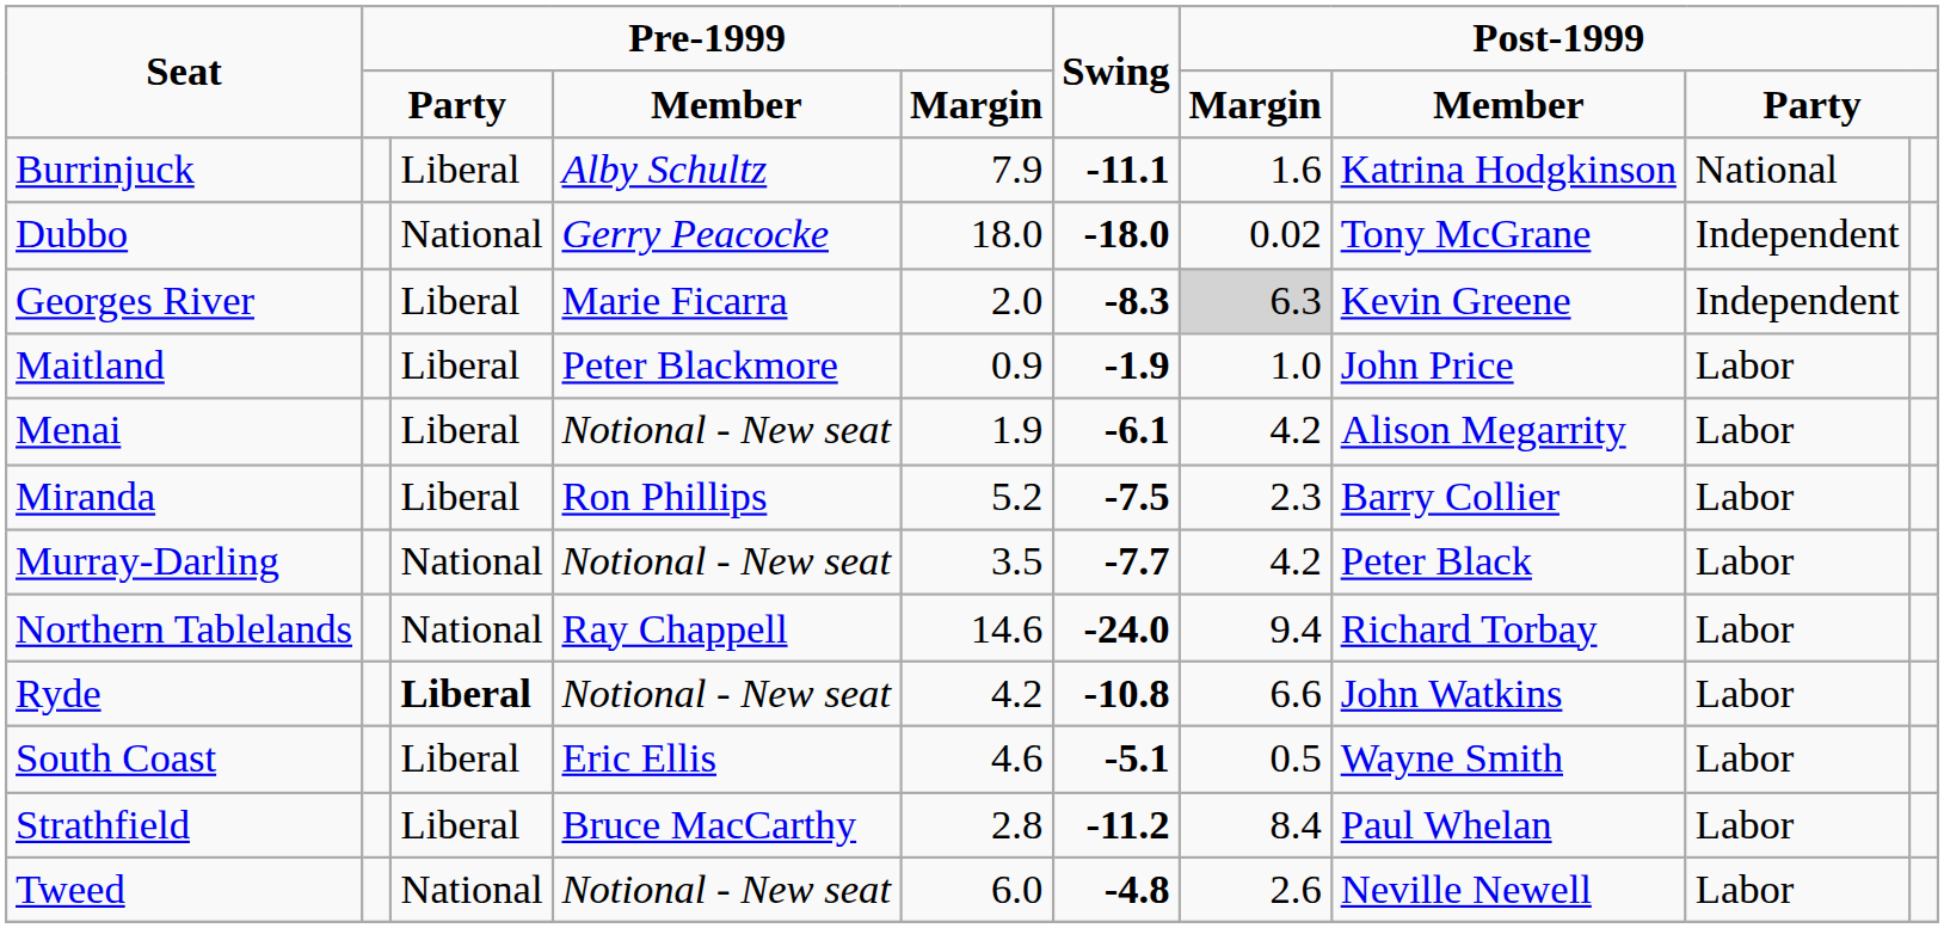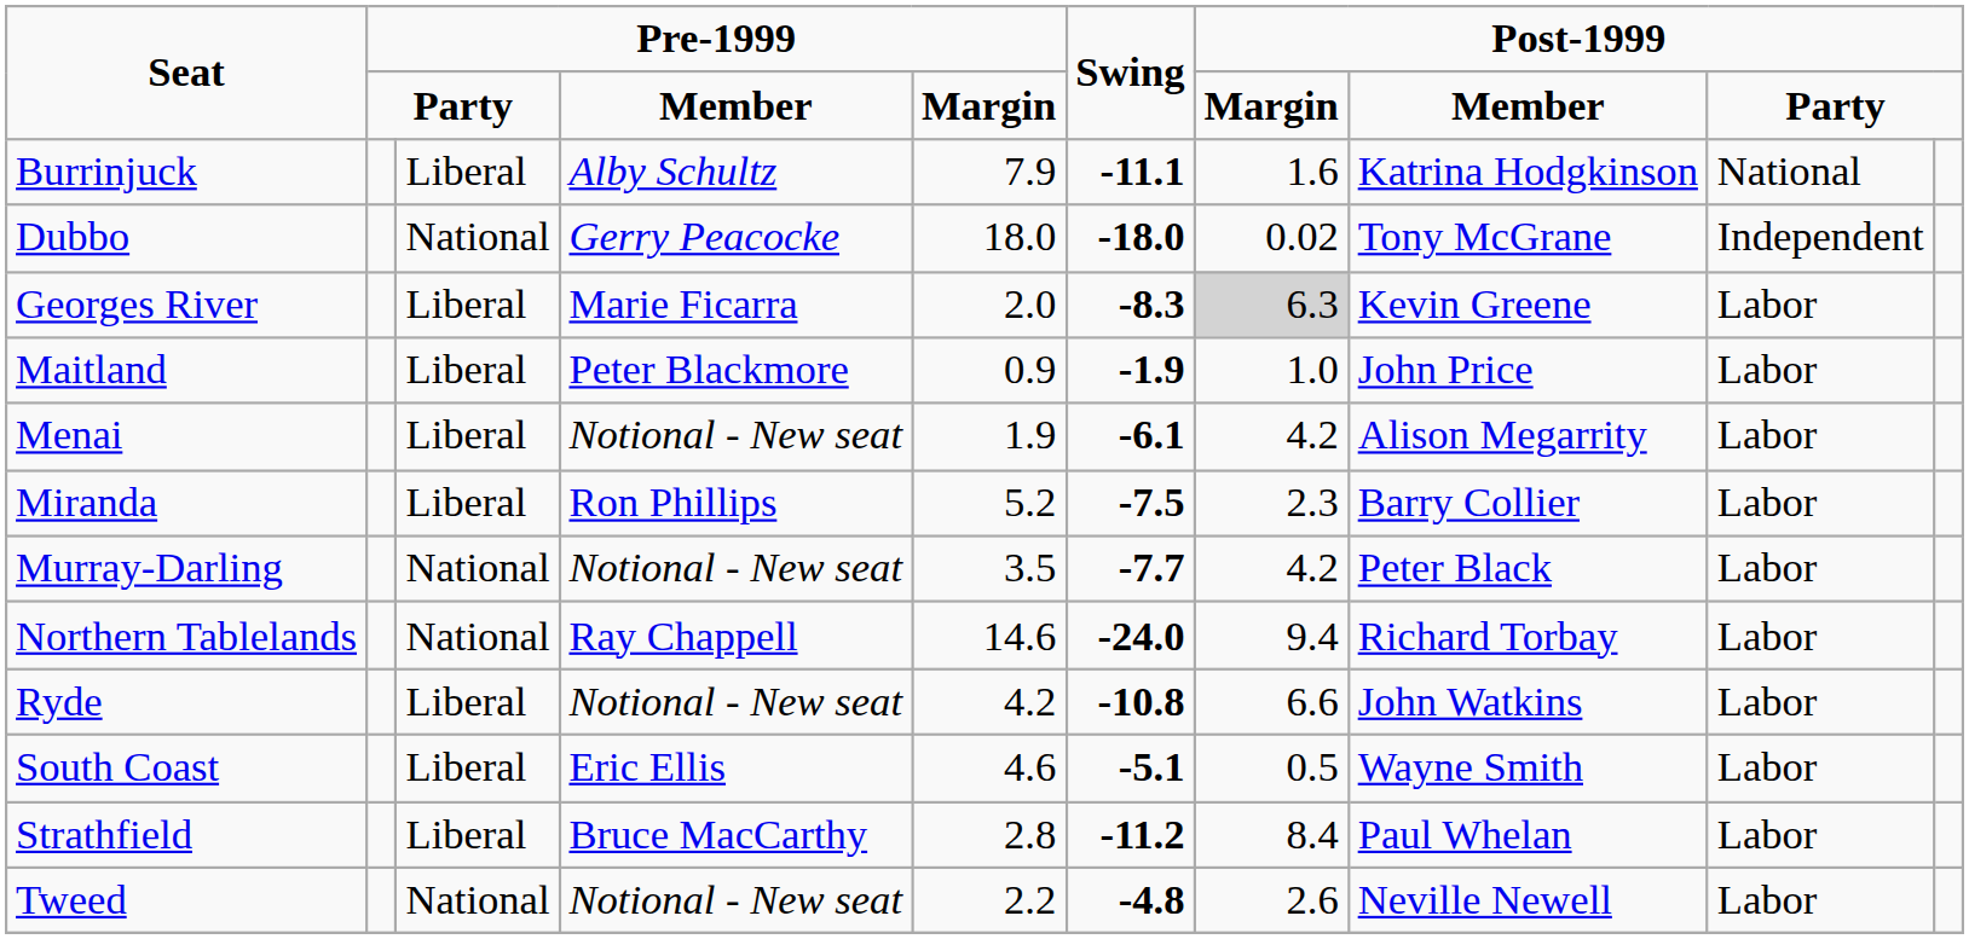 <table class="wikitable">
 <tr>
 <td rowspan="2" style="text-align:center"><strong>Seat</strong></td>
 <td colspan="4" style="text-align:center"><strong>Pre-1999</strong></td>
 <td rowspan="2" style="text-align:center"><strong>Swing</strong></td>
 <td colspan="4" style="text-align:center"><strong>Post-1999</strong></td>
 </tr>
 <tr>
 <td colspan="2" style="text-align:center"><strong>Party</strong></td>
 <td style="text-align:center"><strong>Member</strong></td>
 <td style="text-align:center"><strong>Margin</strong></td>
 <td style="text-align:center"><strong>Margin</strong></td>
 <td style="text-align:center"><strong>Member</strong></td>
 <td colspan="2" style="text-align:center"><strong>Party</strong></td>
 </tr>
 <tr>
 <td><a href='#'>Burrinjuck</a></td>
 <td> </td>
 <td>Liberal</td>
 <td><em><a href='#'>Alby Schultz</a></em></td>
 <td style="text-align:right;">7.9</td>
 <td style="text-align:right;"><strong>-11.1</strong></td>
 <td style="text-align:right;">1.6</td>
 <td><a href='#'>Katrina Hodgkinson</a></td>
 <td>National</td>
 <td> </td>
 </tr>
 <tr>
 <td><a href='#'>Dubbo</a></td>
 <td> </td>
 <td>National</td>
 <td><em><a href='#'>Gerry Peacocke</a></em></td>
 <td style="text-align:right;">18.0</td>
 <td style="text-align:right;"><strong>-18.0</strong></td>
 <td style="text-align:right;">0.02</td>
 <td><a href='#'>Tony McGrane</a></td>
 <td>Independent</td>
 <td> </td>
 </tr>
 <tr>
 <td><a href='#'>Georges River</a></td>
 <td> </td>
 <td>Liberal</td>
 <td><a href='#'>Marie Ficarra</a></td>
 <td style="text-align:right;">2.0</td>
 <td style="text-align:right;"><strong>-8.3</strong></td>
 <td style="background: lightgrey; text-align:right;">6.3</td>
 <td><a href='#'>Kevin Greene</a></td>
-<td>Independent</td>
+<td>Labor</td>
 <td> </td>
 </tr>
 <tr>
 <td><a href='#'>Maitland</a></td>
 <td> </td>
 <td>Liberal</td>
 <td><a href='#'>Peter Blackmore</a></td>
 <td style="text-align:right;">0.9</td>
 <td style="text-align:right;"><strong>-1.9</strong></td>
 <td style="text-align:right;">1.0</td>
 <td><a href='#'>John Price</a></td>
 <td>Labor</td>
 <td> </td>
 </tr>
 <tr>
 <td><a href='#'>Menai</a></td>
 <td> </td>
 <td>Liberal</td>
 <td><em>Notional - New seat</em></td>
 <td style="text-align:right;">1.9</td>
 <td style="text-align:right;"><strong>-6.1</strong></td>
 <td style="text-align:right;">4.2</td>
 <td><a href='#'>Alison Megarrity</a></td>
 <td>Labor</td>
 <td> </td>
 </tr>
 <tr>
 <td><a href='#'>Miranda</a></td>
 <td> </td>
 <td>Liberal</td>
 <td><a href='#'>Ron Phillips</a></td>
 <td style="text-align:right;">5.2</td>
 <td style="text-align:right;"><strong>-7.5</strong></td>
 <td style="text-align:right;">2.3</td>
 <td><a href='#'>Barry Collier</a></td>
 <td>Labor</td>
 <td> </td>
 </tr>
 <tr>
 <td><a href='#'>Murray-Darling</a></td>
 <td> </td>
 <td>National</td>
 <td><em>Notional - New seat</em></td>
 <td style="text-align:right;">3.5</td>
 <td style="text-align:right;"><strong>-7.7</strong></td>
 <td style="text-align:right;">4.2</td>
 <td><a href='#'>Peter Black</a></td>
 <td>Labor</td>
 <td> </td>
 </tr>
 <tr>
 <td><a href='#'>Northern Tablelands</a></td>
 <td> </td>
 <td>National</td>
 <td><a href='#'>Ray Chappell</a></td>
 <td style="text-align:right;">14.6</td>
 <td style="text-align:right;"><strong>-24.0</strong></td>
 <td style="text-align:right;">9.4</td>
 <td><a href='#'>Richard Torbay</a></td>
 <td>Labor</td>
 <td> </td>
 </tr>
 <tr>
 <td><a href='#'>Ryde</a></td>
 <td> </td>
-<td><strong>Liberal</strong></td>
+<td>Liberal</td>
 <td><em>Notional - New seat</em></td>
 <td style="text-align:right;">4.2</td>
 <td style="text-align:right;"><strong>-10.8</strong></td>
 <td style="text-align:right;">6.6</td>
 <td><a href='#'>John Watkins</a></td>
 <td>Labor</td>
 <td> </td>
 </tr>
 <tr>
 <td><a href='#'>South Coast</a></td>
 <td> </td>
 <td>Liberal</td>
 <td><a href='#'>Eric Ellis</a></td>
 <td style="text-align:right;">4.6</td>
 <td style="text-align:right;"><strong>-5.1</strong></td>
 <td style="text-align:right;">0.5</td>
 <td><a href='#'>Wayne Smith</a></td>
 <td>Labor</td>
 <td> </td>
 </tr>
 <tr>
 <td><a href='#'>Strathfield</a></td>
 <td> </td>
 <td>Liberal</td>
 <td><a href='#'>Bruce MacCarthy</a></td>
 <td style="text-align:right;">2.8</td>
 <td style="text-align:right;"><strong>-11.2</strong></td>
 <td style="text-align:right;">8.4</td>
 <td><a href='#'>Paul Whelan</a></td>
 <td>Labor</td>
 <td> </td>
 </tr>
 <tr>
 <td><a href='#'>Tweed</a></td>
 <td> </td>
 <td>National</td>
 <td><em>Notional - New seat</em></td>
-<td style="text-align:right;">6.0</td>
+<td style="text-align:right;">2.2</td>
 <td style="text-align:right;"><strong>-4.8</strong></td>
 <td style="text-align:right;">2.6</td>
 <td><a href='#'>Neville Newell</a></td>
 <td>Labor</td>
 <td> </td>
 </tr>
 <tr>
 </tr>
 </table>
